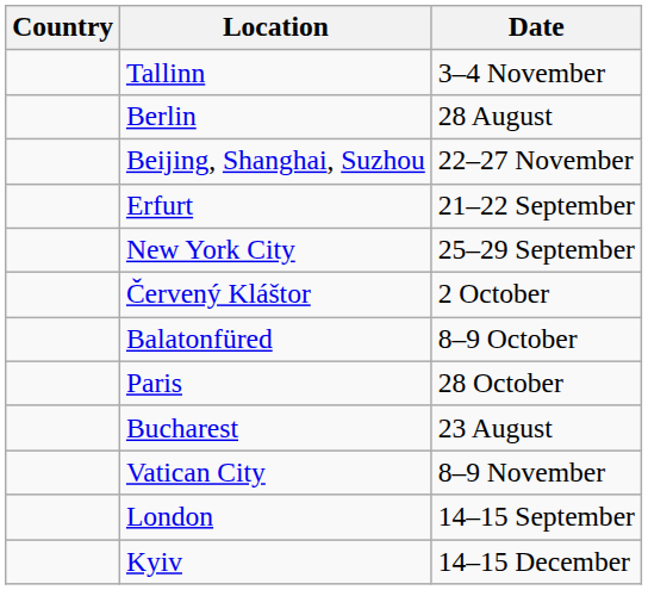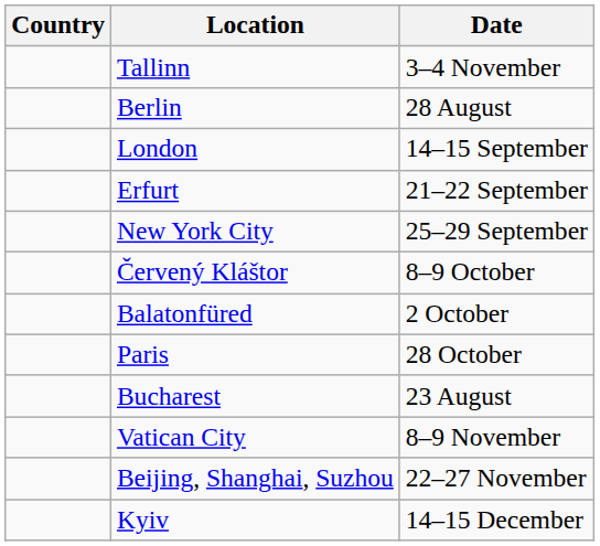 <table class="wikitable sortable">
 <tr>
 <th>Country</th>
 <th>Location</th>
 <th>Date</th>
 </tr>
 <tr>
 <td></td>
 <td><a href='#'>Tallinn</a></td>
 <td>3–4 November</td>
 </tr>
 <tr>
 <td></td>
 <td><a href='#'>Berlin</a></td>
 <td>28 August</td>
 </tr>
 <tr>
 <td></td>
-<td><a href='#'>Beijing</a>, <a href='#'>Shanghai</a>, <a href='#'>Suzhou</a></td>
-<td>22–27 November</td>
+<td><a href='#'>London</a></td>
+<td>14–15 September</td>
 </tr>
 <tr>
 <td></td>
 <td><a href='#'>Erfurt</a></td>
 <td>21–22 September</td>
 </tr>
 <tr>
 <td></td>
 <td><a href='#'>New York City</a></td>
 <td>25–29 September</td>
 </tr>
 <tr>
 <td></td>
 <td><a href='#'>Červený Kláštor</a></td>
-<td>2 October</td>
+<td>8–9 October</td>
 </tr>
 <tr>
 <td></td>
 <td><a href='#'>Balatonfüred</a></td>
-<td>8–9 October</td>
+<td>2 October</td>
 </tr>
 <tr>
 <td></td>
 <td><a href='#'>Paris</a></td>
 <td>28 October</td>
 </tr>
 <tr>
 <td></td>
 <td><a href='#'>Bucharest</a></td>
 <td>23 August</td>
 </tr>
 <tr>
 <td></td>
 <td><a href='#'>Vatican City</a></td>
 <td>8–9 November</td>
 </tr>
 <tr>
 <td></td>
-<td><a href='#'>London</a></td>
-<td>14–15 September</td>
+<td><a href='#'>Beijing</a>, <a href='#'>Shanghai</a>, <a href='#'>Suzhou</a></td>
+<td>22–27 November</td>
 </tr>
 <tr>
 <td></td>
 <td><a href='#'>Kyiv</a></td>
 <td>14–15 December</td>
 </tr>
 </table>
